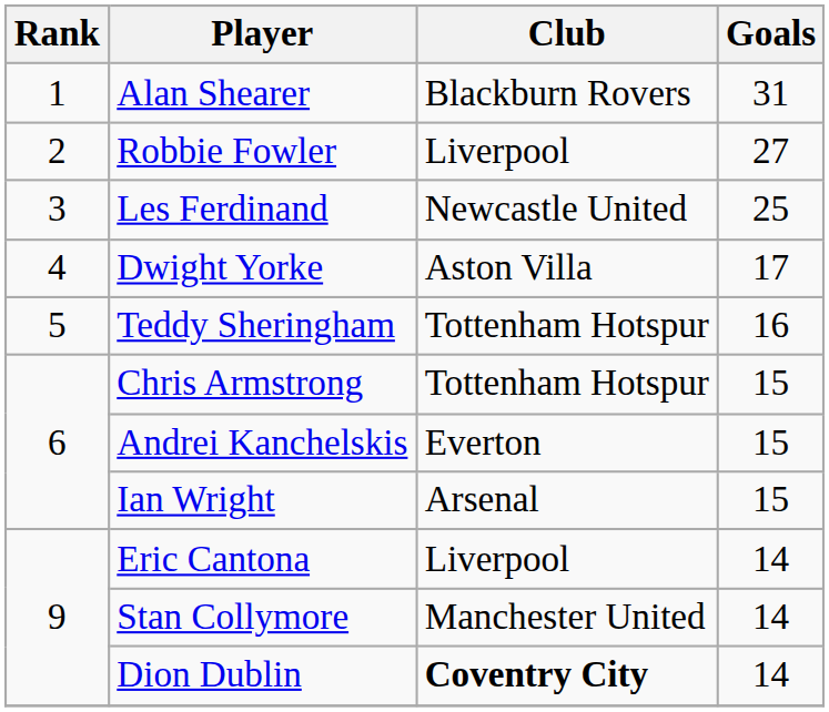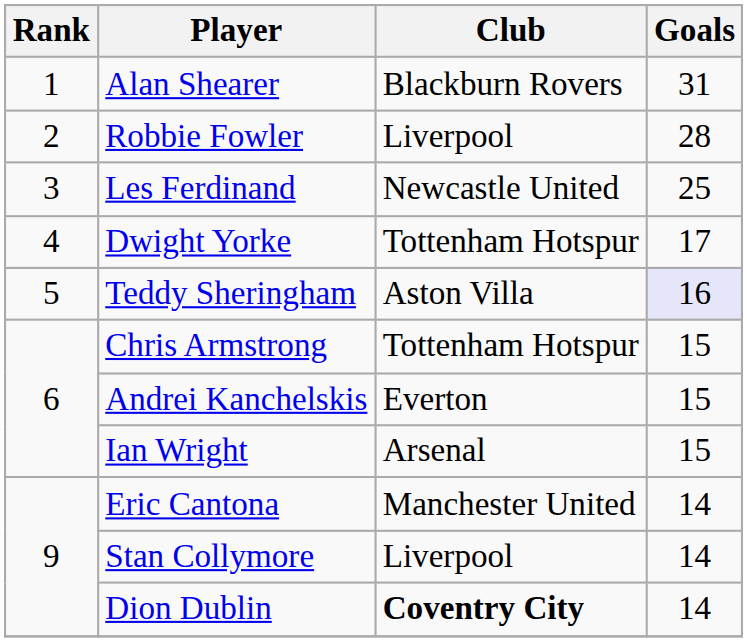 <table class="wikitable">
 <tr>
 <th>Rank</th>
 <th>Player</th>
 <th>Club</th>
 <th>Goals</th>
 </tr>
 <tr>
 <td align=center>1</td>
 <td> <a href='#'>Alan Shearer</a></td>
 <td>Blackburn Rovers</td>
 <td align=center>31</td>
 </tr>
 <tr>
 <td align=center>2</td>
 <td> <a href='#'>Robbie Fowler</a></td>
 <td>Liverpool</td>
-<td align=center>27</td>
+<td align=center>28</td>
 </tr>
 <tr>
 <td align=center>3</td>
 <td> <a href='#'>Les Ferdinand</a></td>
 <td>Newcastle United</td>
 <td align=center>25</td>
 </tr>
 <tr>
 <td align=center>4</td>
 <td> <a href='#'>Dwight Yorke</a></td>
-<td>Aston Villa</td>
+<td>Tottenham Hotspur</td>
 <td align=center>17</td>
 </tr>
 <tr>
 <td align=center>5</td>
 <td> <a href='#'>Teddy Sheringham</a></td>
-<td>Tottenham Hotspur</td>
-<td align=center>16</td>
+<td>Aston Villa</td>
+<td align=center style="background: lavender;">16</td>
 </tr>
 <tr>
 <td rowspan=3 align=center>6</td>
 <td> <a href='#'>Chris Armstrong</a></td>
 <td>Tottenham Hotspur</td>
 <td align=center>15</td>
 </tr>
 <tr>
 <td> <a href='#'>Andrei Kanchelskis</a></td>
 <td>Everton</td>
 <td align=center>15</td>
 </tr>
 <tr>
 <td> <a href='#'>Ian Wright</a></td>
 <td>Arsenal</td>
 <td align=center>15</td>
 </tr>
 <tr>
 <td rowspan=3 align=center>9</td>
 <td> <a href='#'>Eric Cantona</a></td>
-<td>Liverpool</td>
+<td>Manchester United</td>
 <td align=center>14</td>
 </tr>
 <tr>
 <td> <a href='#'>Stan Collymore</a></td>
-<td>Manchester United</td>
+<td>Liverpool</td>
 <td align=center>14</td>
 </tr>
 <tr>
 <td> <a href='#'>Dion Dublin</a></td>
 <td><strong>Coventry City</strong></td>
 <td align=center>14</td>
 </tr>
 <tr>
 </tr>
 </table>
